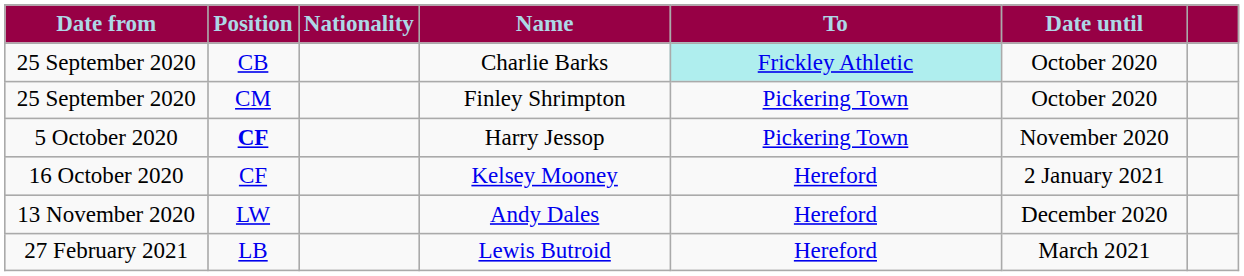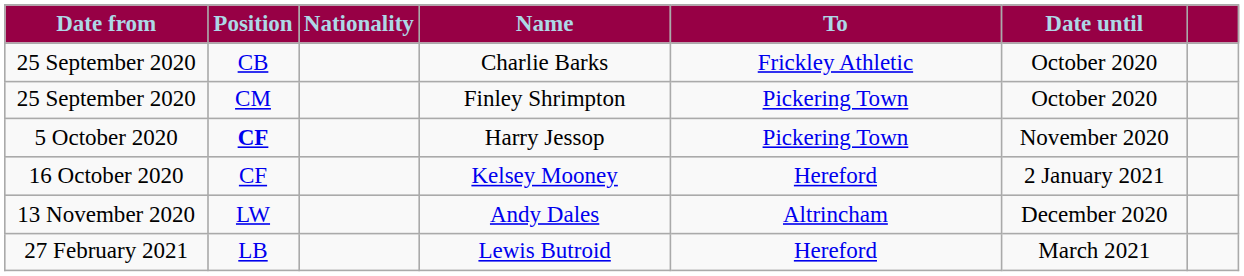 <table class="wikitable"  style="text-align:center; font-size:90%; ">
 <tr>
 <th style="background:#970045; color:#ADD8E6; width:120px;">Date from</th>
 <th style="background:#970045; color:#ADD8E6; width:50px;">Position</th>
 <th style="background:#970045; color:#ADD8E6; width:50px;">Nationality</th>
 <th style="background:#970045; color:#ADD8E6; width:150px;">Name</th>
 <th style="background:#970045; color:#ADD8E6; width:200px;">To</th>
 <th style="background:#970045; color:#ADD8E6; width:110px;">Date until</th>
 <th style="background:#970045; color:#ADD8E6; width:25px;"></th>
 </tr>
 <tr>
 <td>25 September 2020</td>
 <td><a href='#'>CB</a></td>
 <td></td>
 <td>Charlie Barks</td>
-<td style="background: paleturquoise;"> <a href='#'>Frickley Athletic</a></td>
+<td> <a href='#'>Frickley Athletic</a></td>
 <td>October 2020</td>
 <td></td>
 </tr>
 <tr>
 <td>25 September 2020</td>
 <td><a href='#'>CM</a></td>
 <td></td>
 <td>Finley Shrimpton</td>
 <td> <a href='#'>Pickering Town</a></td>
 <td>October 2020</td>
 <td></td>
 </tr>
 <tr>
 <td>5 October 2020</td>
 <td><strong><a href='#'>CF</a></strong></td>
 <td></td>
 <td>Harry Jessop</td>
 <td> <a href='#'>Pickering Town</a></td>
 <td>November 2020</td>
 <td></td>
 </tr>
 <tr>
 <td>16 October 2020</td>
 <td><a href='#'>CF</a></td>
 <td></td>
 <td><a href='#'>Kelsey Mooney</a></td>
 <td> <a href='#'>Hereford</a></td>
 <td>2 January 2021</td>
 <td></td>
 </tr>
 <tr>
 <td>13 November 2020</td>
 <td><a href='#'>LW</a></td>
 <td></td>
 <td><a href='#'>Andy Dales</a></td>
-<td> <a href='#'>Hereford</a></td>
+<td> <a href='#'>Altrincham</a></td>
 <td>December 2020</td>
 <td></td>
 </tr>
 <tr>
 <td>27 February 2021</td>
 <td><a href='#'>LB</a></td>
 <td></td>
 <td><a href='#'>Lewis Butroid</a></td>
 <td> <a href='#'>Hereford</a></td>
 <td>March 2021</td>
 <td></td>
 </tr>
 </table>
